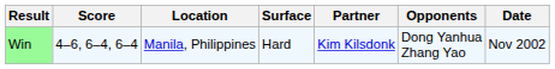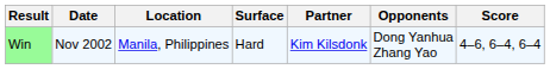 <table class="sortable wikitable" style=font-size:97%>
 <tr>
 <th>Result</th>
-<th>Score</th>
+<th>Date</th>
 <th>Location</th>
 <th>Surface</th>
 <th>Partner</th>
 <th>Opponents</th>
-<th>Date</th>
+<th>Score</th>
 </tr>
 <tr bgcolor="#f0f8ff">
 <td bgcolor="98FB98">Win</td>
-<td>4–6, 6–4, 6–4</td>
+<td>Nov 2002</td>
 <td><a href='#'>Manila</a>, Philippines</td>
 <td>Hard</td>
 <td> <a href='#'>Kim Kilsdonk</a></td>
 <td> Dong Yanhua <br>  Zhang Yao</td>
-<td>Nov 2002</td>
+<td>4–6, 6–4, 6–4</td>
 </tr>
 </table>
